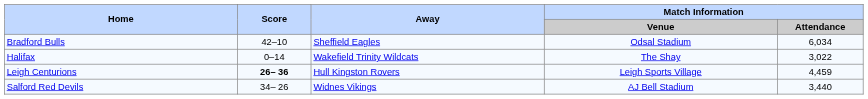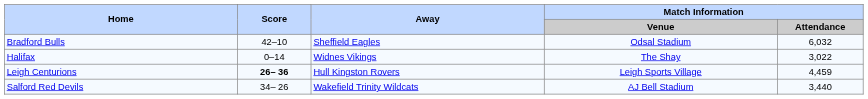 <table border=1 style="border-collapse:collapse; font-size:85%; text-align:center;" cellpadding=3 cellspacing=0 width=100%>
 <tr bgcolor=#C1D8FF>
 <th rowspan=2 width=19%>Home</th>
 <th rowspan=2 width=6%>Score</th>
 <th rowspan=2 width=19%>Away</th>
 <th colspan=2>Match Information</th>
 </tr>
 <tr bgcolor=#CCCCCC>
 <th width=19%>Venue</th>
 <th width=7%>Attendance</th>
 </tr>
 <tr bgcolor=#F5FAFF>
 <td align=left> <a href='#'>Bradford Bulls</a></td>
 <td>42–10</td>
 <td align=left> <a href='#'>Sheffield Eagles</a></td>
 <td><a href='#'>Odsal Stadium</a></td>
-<td>6,034</td>
+<td>6,032</td>
 </tr>
 <tr bgcolor=#F5FAFF>
 <td align=left> <a href='#'>Halifax</a></td>
 <td>0–14</td>
-<td align=left> <a href='#'>Wakefield Trinity Wildcats</a></td>
+<td align=left> <a href='#'>Widnes Vikings</a></td>
 <td><a href='#'>The Shay</a></td>
 <td>3,022</td>
 </tr>
 <tr bgcolor=#F5FAFF>
 <td align=left> <a href='#'>Leigh Centurions</a></td>
 <td><strong>26– 36</strong></td>
 <td align=left> <a href='#'>Hull Kingston Rovers</a></td>
 <td><a href='#'>Leigh Sports Village</a></td>
 <td>4,459</td>
 </tr>
 <tr bgcolor=#F5FAFF>
 <td align=left> <a href='#'>Salford Red Devils</a></td>
 <td>34– 26</td>
-<td align=left> <a href='#'>Widnes Vikings</a></td>
+<td align=left> <a href='#'>Wakefield Trinity Wildcats</a></td>
 <td><a href='#'>AJ Bell Stadium</a></td>
 <td>3,440</td>
 </tr>
 </table>
